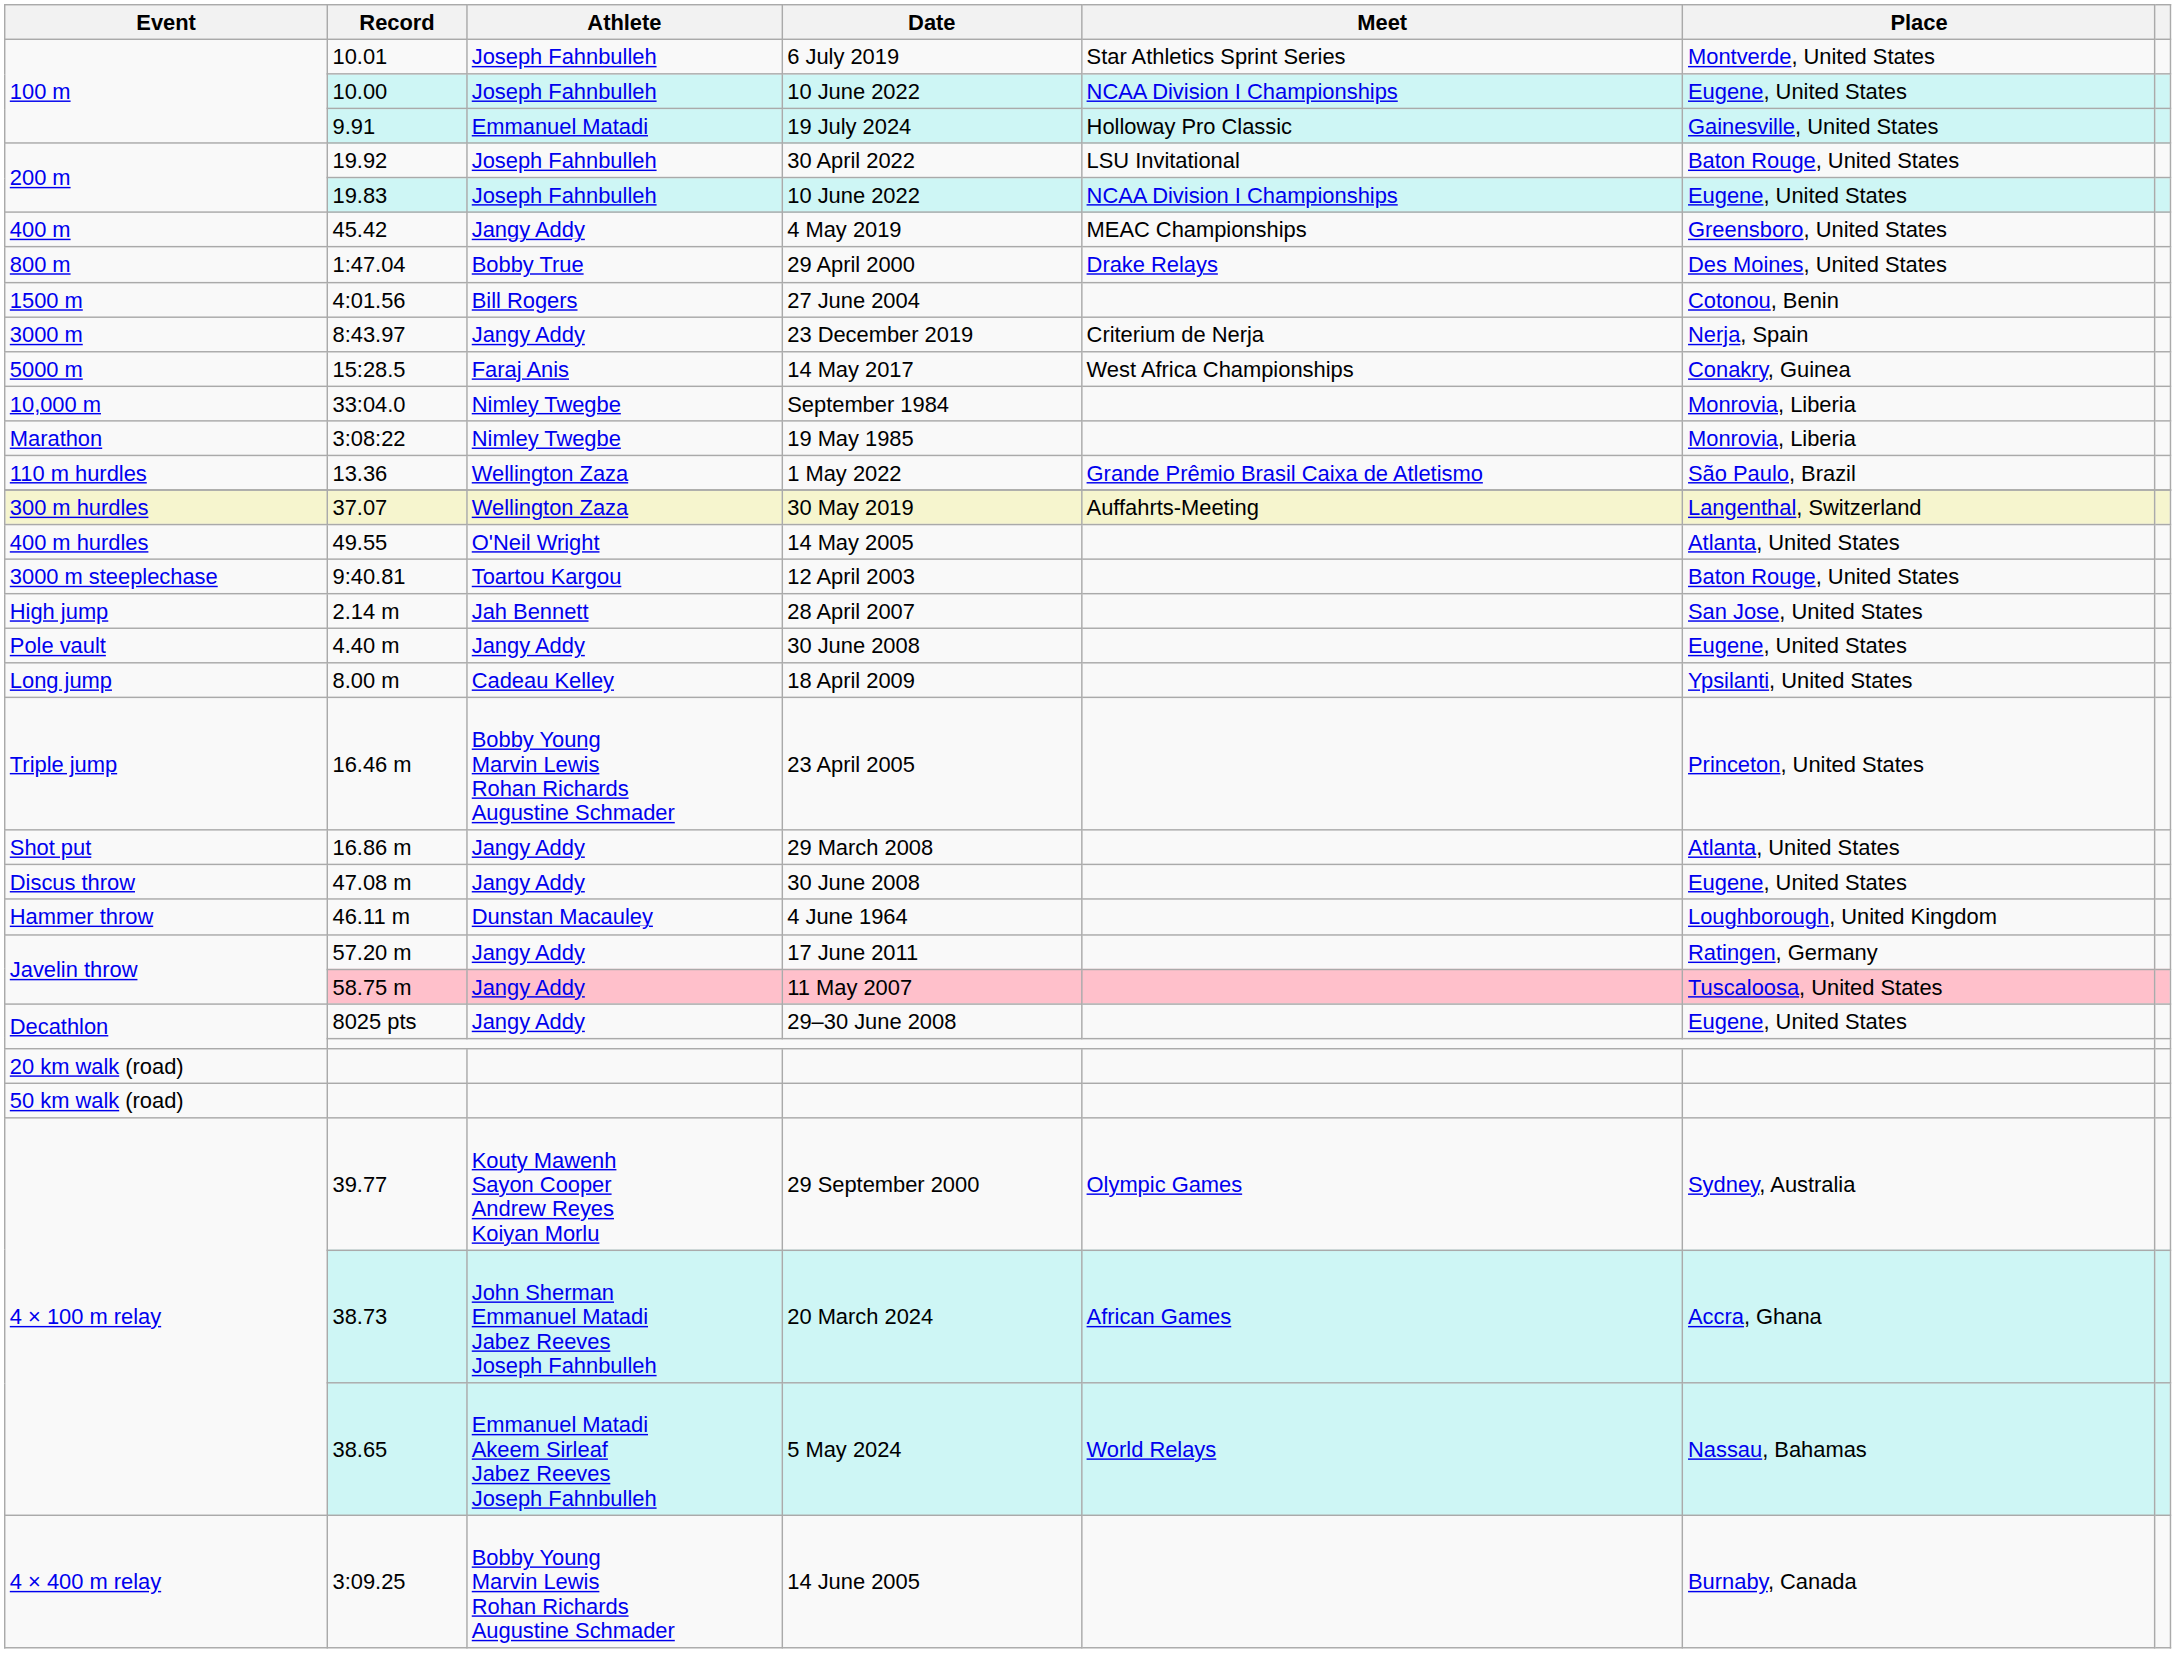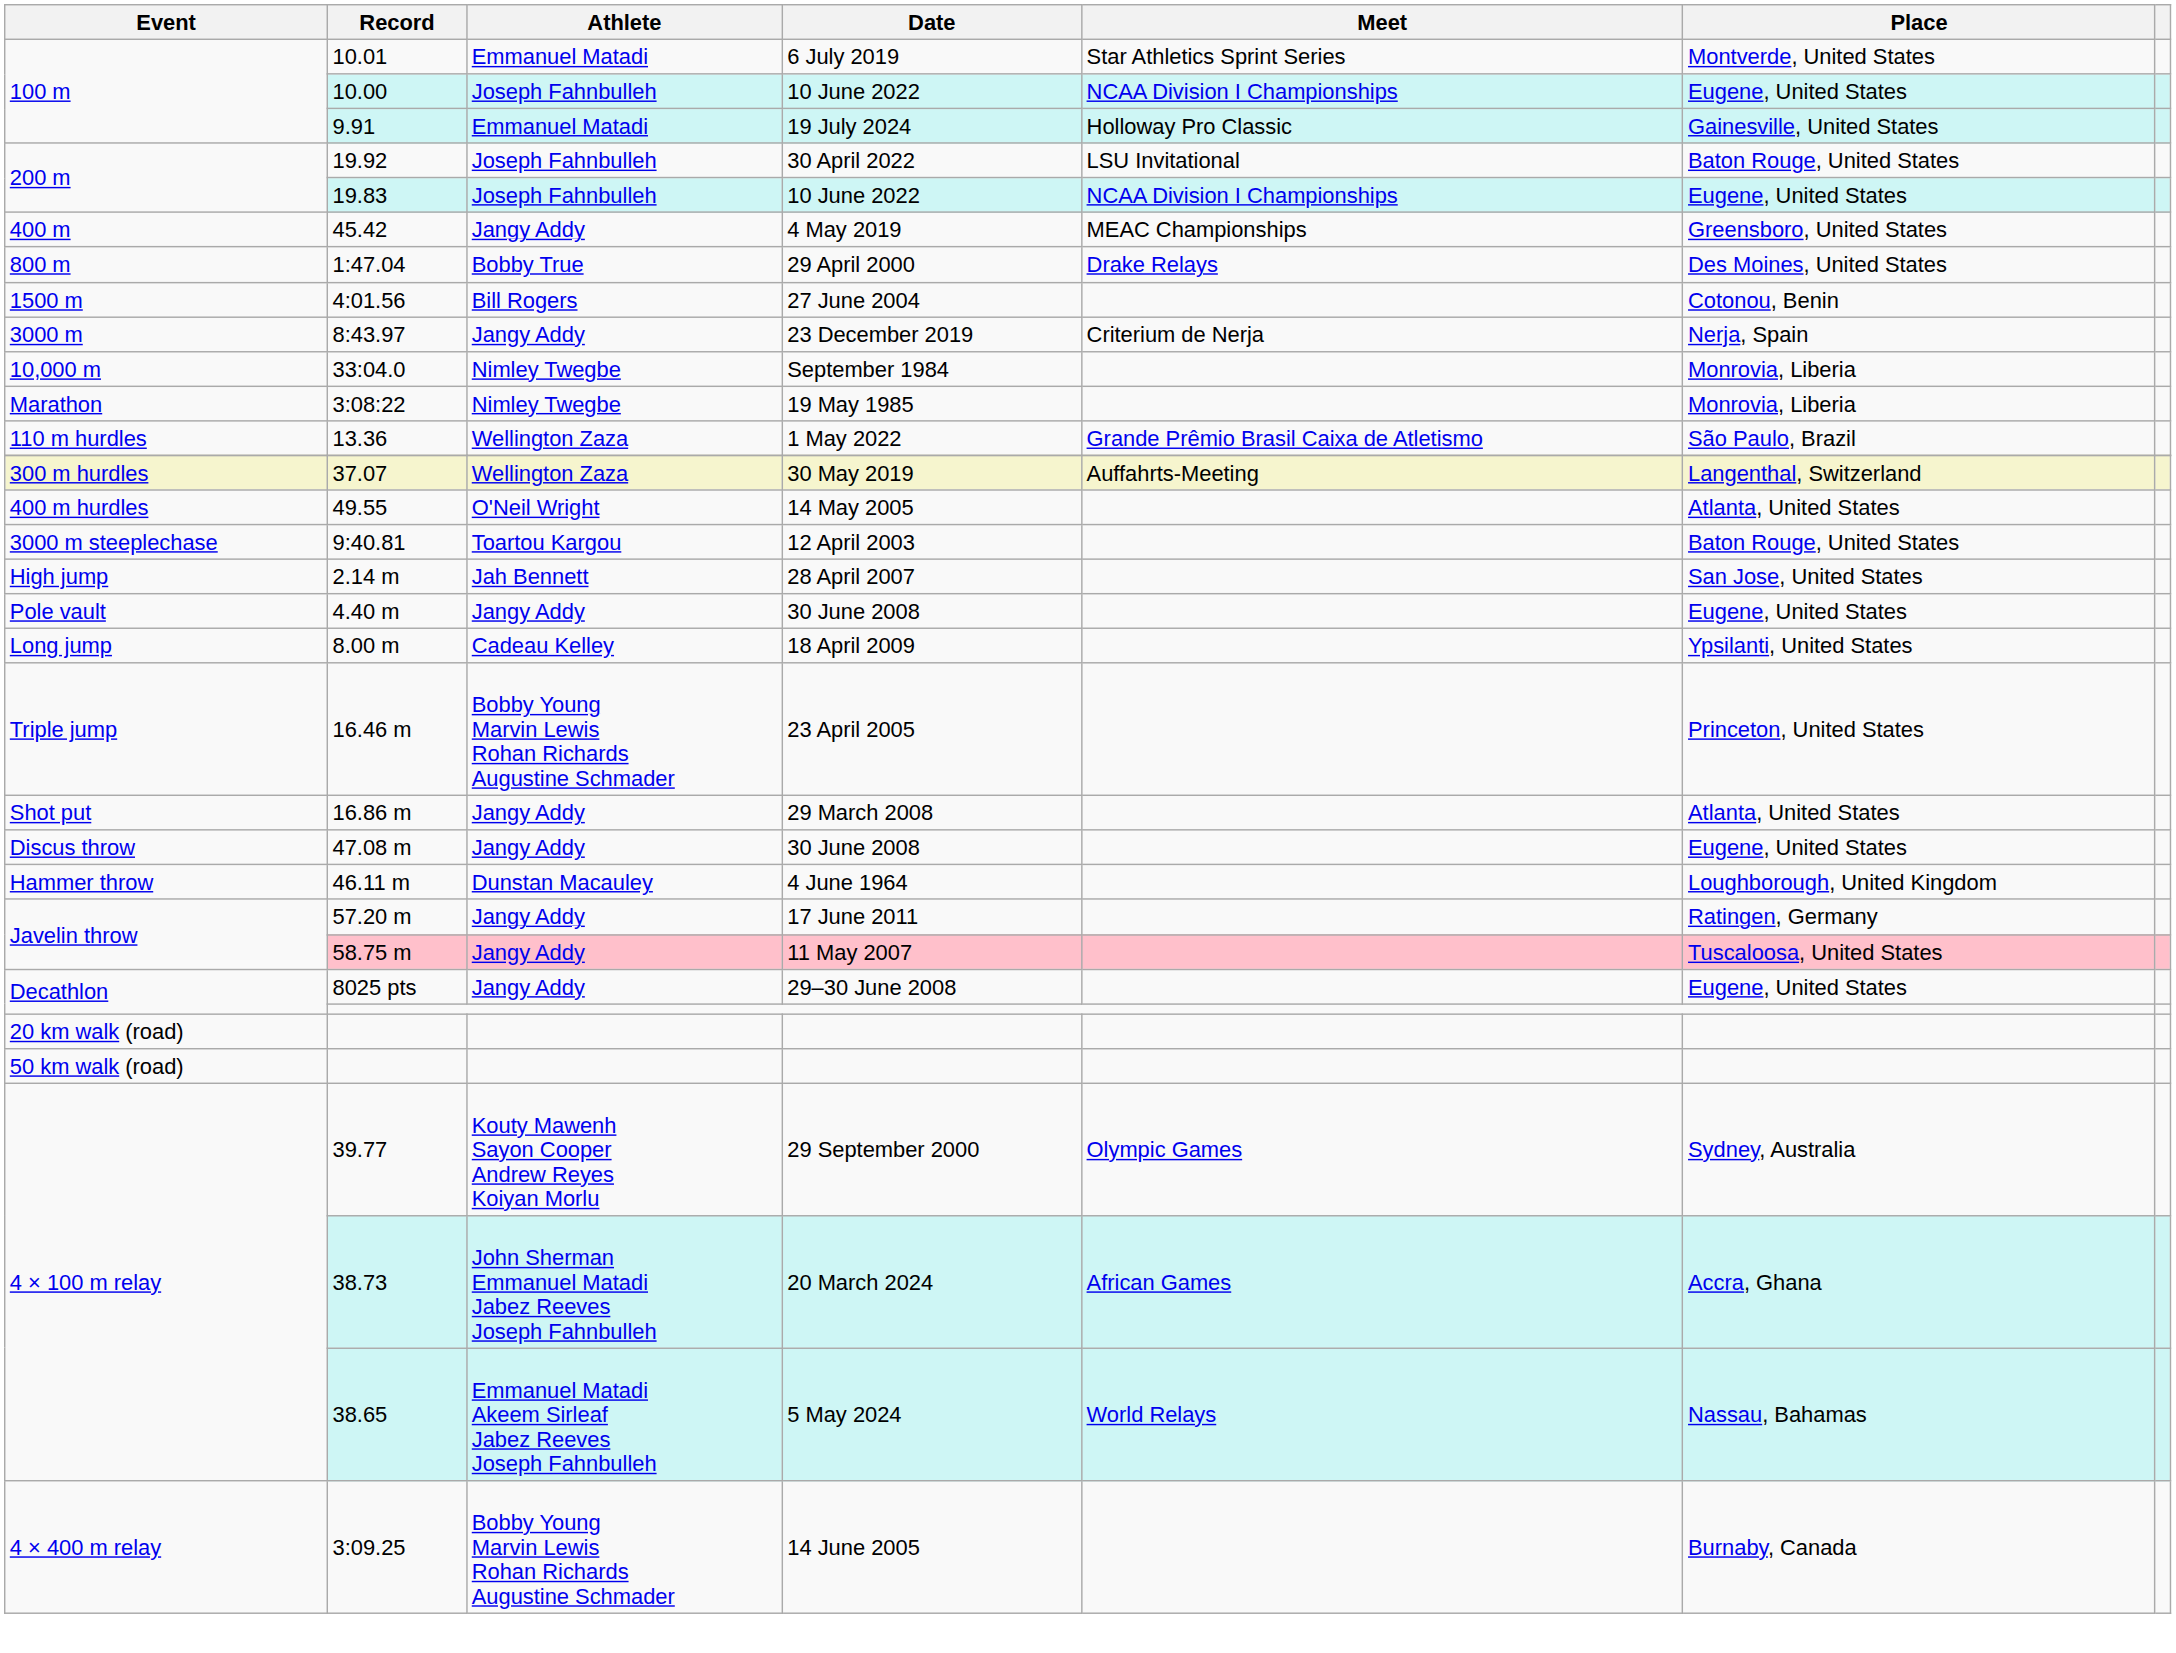 <table class="wikitable" style="font-size:95%; width: 95%;">
 <tr>
 <th>Event</th>
 <th>Record</th>
 <th>Athlete</th>
 <th>Date</th>
 <th>Meet</th>
 <th>Place</th>
 <th></th>
 </tr>
 <tr>
 <td rowspan=3><a href='#'>100 m</a></td>
 <td>10.01 </td>
-<td><a href='#'>Joseph Fahnbulleh</a></td>
+<td><a href='#'>Emmanuel Matadi</a></td>
 <td>6 July 2019</td>
 <td>Star Athletics Sprint Series</td>
 <td><a href='#'>Montverde</a>, United States</td>
 <td></td>
 </tr>
 <tr bgcolor=#CEF6F5>
 <td>10.00 </td>
 <td><a href='#'>Joseph Fahnbulleh</a></td>
 <td>10 June 2022</td>
 <td><a href='#'>NCAA Division I Championships</a></td>
 <td><a href='#'>Eugene</a>, United States</td>
 <td></td>
 </tr>
 <tr bgcolor=#CEF6F5>
 <td>9.91 </td>
 <td><a href='#'>Emmanuel Matadi</a></td>
 <td>19 July 2024</td>
 <td>Holloway Pro Classic</td>
 <td><a href='#'>Gainesville</a>, United States</td>
 <td></td>
 </tr>
 <tr>
 <td rowspan=2><a href='#'>200 m</a></td>
 <td>19.92 </td>
 <td><a href='#'>Joseph Fahnbulleh</a></td>
 <td>30 April 2022</td>
 <td>LSU Invitational</td>
 <td><a href='#'>Baton Rouge</a>, United States</td>
 <td></td>
 </tr>
 <tr bgcolor=#CEF6F5>
 <td>19.83 </td>
 <td><a href='#'>Joseph Fahnbulleh</a></td>
 <td>10 June 2022</td>
 <td><a href='#'>NCAA Division I Championships</a></td>
 <td><a href='#'>Eugene</a>, United States</td>
 <td></td>
 </tr>
 <tr>
 <td><a href='#'>400 m</a></td>
 <td>45.42</td>
 <td><a href='#'>Jangy Addy</a></td>
 <td>4 May 2019</td>
 <td>MEAC Championships</td>
 <td><a href='#'>Greensboro</a>, United States</td>
 <td></td>
 </tr>
 <tr>
 <td><a href='#'>800 m</a></td>
 <td>1:47.04</td>
 <td><a href='#'>Bobby True</a></td>
 <td>29 April 2000</td>
 <td><a href='#'>Drake Relays</a></td>
 <td><a href='#'>Des Moines</a>, United States</td>
 <td></td>
 </tr>
 <tr>
 <td><a href='#'>1500 m</a></td>
 <td>4:01.56</td>
 <td><a href='#'>Bill Rogers</a></td>
 <td>27 June 2004</td>
 <td></td>
 <td><a href='#'>Cotonou</a>, Benin</td>
 <td></td>
 </tr>
 <tr>
 <td><a href='#'>3000 m</a></td>
 <td>8:43.97</td>
 <td><a href='#'>Jangy Addy</a></td>
 <td>23 December 2019</td>
 <td>Criterium de Nerja</td>
 <td><a href='#'>Nerja</a>, Spain</td>
-<td></td>
-</tr>
-<tr>
-<td><a href='#'>5000 m</a></td>
-<td>15:28.5</td>
-<td><a href='#'>Faraj Anis</a></td>
-<td>14 May 2017</td>
-<td>West Africa Championships</td>
-<td><a href='#'>Conakry</a>, Guinea</td>
 <td></td>
 </tr>
 <tr>
 <td><a href='#'>10,000 m</a></td>
 <td>33:04.0</td>
 <td><a href='#'>Nimley Twegbe</a></td>
 <td>September 1984</td>
 <td></td>
 <td><a href='#'>Monrovia</a>, Liberia</td>
 <td></td>
 </tr>
 <tr>
 <td><a href='#'>Marathon</a></td>
 <td>3:08:22</td>
 <td><a href='#'>Nimley Twegbe</a></td>
 <td>19 May 1985</td>
 <td></td>
 <td><a href='#'>Monrovia</a>, Liberia</td>
 <td></td>
 </tr>
 <tr>
 <td><a href='#'>110 m hurdles</a></td>
 <td>13.36 </td>
 <td><a href='#'>Wellington Zaza</a></td>
 <td>1 May 2022</td>
 <td><a href='#'>Grande Prêmio Brasil Caixa de Atletismo</a></td>
 <td><a href='#'>São Paulo</a>, Brazil</td>
 <td></td>
 </tr>
 <tr>
 </tr>
 <tr style="background:#f6F5CE;">
 <td><a href='#'>300 m hurdles</a></td>
 <td>37.07</td>
 <td><a href='#'>Wellington Zaza</a></td>
 <td>30 May 2019</td>
 <td>Auffahrts-Meeting</td>
 <td><a href='#'>Langenthal</a>, Switzerland</td>
 <td></td>
 </tr>
 <tr>
 <td><a href='#'>400 m hurdles</a></td>
 <td>49.55</td>
 <td><a href='#'>O'Neil Wright</a></td>
 <td>14 May 2005</td>
 <td></td>
 <td><a href='#'>Atlanta</a>, United States</td>
 <td></td>
 </tr>
 <tr>
 <td><a href='#'>3000 m steeplechase</a></td>
 <td>9:40.81</td>
 <td><a href='#'>Toartou Kargou</a></td>
 <td>12 April 2003</td>
 <td></td>
 <td><a href='#'>Baton Rouge</a>, United States</td>
 <td></td>
 </tr>
 <tr>
 <td><a href='#'>High jump</a></td>
 <td>2.14 m</td>
 <td><a href='#'>Jah Bennett</a></td>
 <td>28 April 2007</td>
 <td></td>
 <td><a href='#'>San Jose</a>, United States</td>
 <td></td>
 </tr>
 <tr>
 <td><a href='#'>Pole vault</a></td>
 <td>4.40 m</td>
 <td><a href='#'>Jangy Addy</a></td>
 <td>30 June 2008</td>
 <td></td>
 <td><a href='#'>Eugene</a>, United States</td>
 <td></td>
 </tr>
 <tr>
 <td><a href='#'>Long jump</a></td>
 <td>8.00 m</td>
 <td><a href='#'>Cadeau Kelley</a></td>
 <td>18 April 2009</td>
 <td></td>
 <td><a href='#'>Ypsilanti</a>, United States</td>
 <td></td>
 </tr>
 <tr>
 <td><a href='#'>Triple jump</a></td>
 <td>16.46 m</td>
 <td><br><a href='#'>Bobby Young</a><br><a href='#'>Marvin Lewis</a><br><a href='#'>Rohan Richards</a><br><a href='#'>Augustine Schmader</a></td>
 <td>23 April 2005</td>
 <td></td>
 <td><a href='#'>Princeton</a>, United States</td>
 <td></td>
 </tr>
 <tr>
 <td><a href='#'>Shot put</a></td>
 <td>16.86 m</td>
 <td><a href='#'>Jangy Addy</a></td>
 <td>29 March 2008</td>
 <td></td>
 <td><a href='#'>Atlanta</a>, United States</td>
 <td></td>
 </tr>
 <tr>
 <td><a href='#'>Discus throw</a></td>
 <td>47.08 m</td>
 <td><a href='#'>Jangy Addy</a></td>
 <td>30 June 2008</td>
 <td></td>
 <td><a href='#'>Eugene</a>, United States</td>
 <td></td>
 </tr>
 <tr>
 <td><a href='#'>Hammer throw</a></td>
 <td>46.11 m</td>
 <td><a href='#'>Dunstan Macauley</a></td>
 <td>4 June 1964</td>
 <td></td>
 <td><a href='#'>Loughborough</a>, United Kingdom</td>
 <td></td>
 </tr>
 <tr>
 <td rowspan=2><a href='#'>Javelin throw</a></td>
 <td>57.20 m</td>
 <td><a href='#'>Jangy Addy</a></td>
 <td>17 June 2011</td>
 <td></td>
 <td><a href='#'>Ratingen</a>, Germany</td>
 <td></td>
 </tr>
 <tr style="background:pink">
 <td>58.75 m</td>
 <td><a href='#'>Jangy Addy</a></td>
 <td>11 May 2007</td>
 <td></td>
 <td><a href='#'>Tuscaloosa</a>, United States</td>
 <td></td>
 </tr>
 <tr>
 <td rowspan=2><a href='#'>Decathlon</a></td>
 <td>8025 pts</td>
 <td><a href='#'>Jangy Addy</a></td>
 <td>29–30 June 2008</td>
 <td></td>
 <td><a href='#'>Eugene</a>, United States</td>
 <td></td>
 </tr>
 <tr>
 <td colspan=5></td>
 <td></td>
 </tr>
 <tr>
 <td><a href='#'>20 km walk</a> (road)</td>
 <td></td>
 <td></td>
 <td></td>
 <td></td>
 <td></td>
 <td></td>
 </tr>
 <tr>
 <td><a href='#'>50 km walk</a> (road)</td>
 <td></td>
 <td></td>
 <td></td>
 <td></td>
 <td></td>
 <td></td>
 </tr>
 <tr>
 <td rowspan=3><a href='#'>4 × 100 m relay</a></td>
 <td>39.77</td>
 <td><br><a href='#'>Kouty Mawenh</a><br><a href='#'>Sayon Cooper</a><br><a href='#'>Andrew Reyes</a><br><a href='#'>Koiyan Morlu</a></td>
 <td>29 September 2000</td>
 <td><a href='#'>Olympic Games</a></td>
 <td><a href='#'>Sydney</a>, Australia</td>
 <td></td>
 </tr>
 <tr bgcolor="#CEF6F5">
 <td>38.73</td>
 <td><br><a href='#'>John Sherman</a><br><a href='#'>Emmanuel Matadi</a><br><a href='#'>Jabez Reeves</a><br><a href='#'>Joseph Fahnbulleh</a></td>
 <td>20 March 2024</td>
 <td><a href='#'>African Games</a></td>
 <td><a href='#'>Accra</a>, Ghana</td>
 <td></td>
 </tr>
 <tr bgcolor=#CEF6F5>
 <td>38.65</td>
 <td><br><a href='#'>Emmanuel Matadi</a><br><a href='#'>Akeem Sirleaf</a><br><a href='#'>Jabez Reeves</a><br><a href='#'>Joseph Fahnbulleh</a></td>
 <td>5 May 2024</td>
 <td><a href='#'>World Relays</a></td>
 <td><a href='#'>Nassau</a>, Bahamas</td>
 <td></td>
 </tr>
 <tr>
 <td><a href='#'>4 × 400 m relay</a></td>
 <td>3:09.25</td>
 <td><br><a href='#'>Bobby Young</a><br><a href='#'>Marvin Lewis</a><br><a href='#'>Rohan Richards</a><br><a href='#'>Augustine Schmader</a></td>
 <td>14 June 2005</td>
 <td></td>
 <td><a href='#'>Burnaby</a>, Canada</td>
 <td></td>
 </tr>
 </table>
